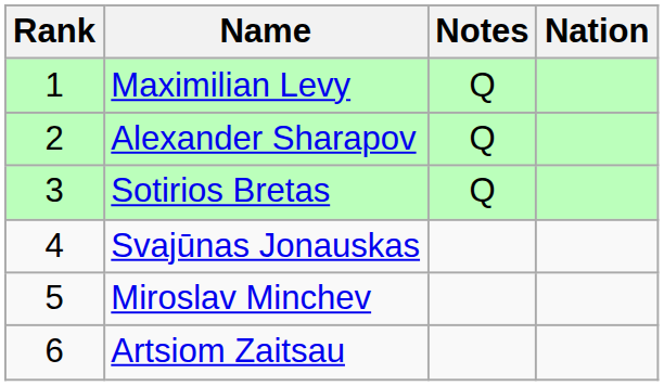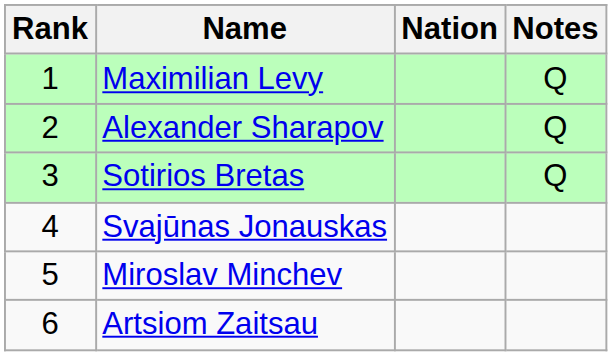 <table class="wikitable sortable" style="text-align:center">
 <tr>
 <th>Rank</th>
 <th>Name</th>
+<th>Nation</th>
 <th>Notes</th>
-<th>Nation</th>
 </tr>
 <tr bgcolor=bbffbb>
 <td>1</td>
 <td align=left><a href='#'>Maximilian Levy</a></td>
+<td align=left></td>
 <td>Q</td>
-<td align=left></td>
 </tr>
 <tr bgcolor=bbffbb>
 <td>2</td>
 <td align=left><a href='#'>Alexander Sharapov</a></td>
+<td align=left></td>
 <td>Q</td>
-<td align=left></td>
 </tr>
 <tr bgcolor=bbffbb>
 <td>3</td>
 <td align=left><a href='#'>Sotirios Bretas</a></td>
+<td align=left></td>
 <td>Q</td>
-<td align=left></td>
 </tr>
 <tr>
 <td>4</td>
 <td align=left><a href='#'>Svajūnas Jonauskas</a></td>
+<td align=left></td>
 <td></td>
-<td align=left></td>
 </tr>
 <tr>
 <td>5</td>
 <td align=left><a href='#'>Miroslav Minchev</a></td>
+<td align=left></td>
 <td></td>
-<td align=left></td>
 </tr>
 <tr>
 <td>6</td>
 <td align=left><a href='#'>Artsiom Zaitsau</a></td>
+<td align=left></td>
 <td></td>
-<td align=left></td>
 </tr>
 </table>
